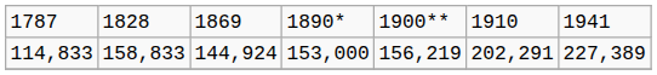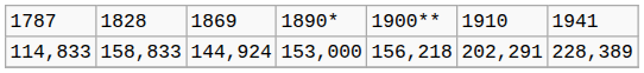 <table class="wikitable">
 <tr>
 <td>1787</td>
 <td>1828</td>
 <td>1869</td>
 <td>1890*</td>
 <td>1900**</td>
 <td>1910</td>
 <td>1941</td>
 </tr>
 <tr>
 <td>114,833</td>
 <td>158,833</td>
 <td>144,924</td>
 <td>153,000</td>
-<td>156,219</td>
+<td>156,218</td>
 <td>202,291</td>
-<td>227,389</td>
+<td>228,389</td>
 </tr>
 <tr>
 </tr>
 </table>
